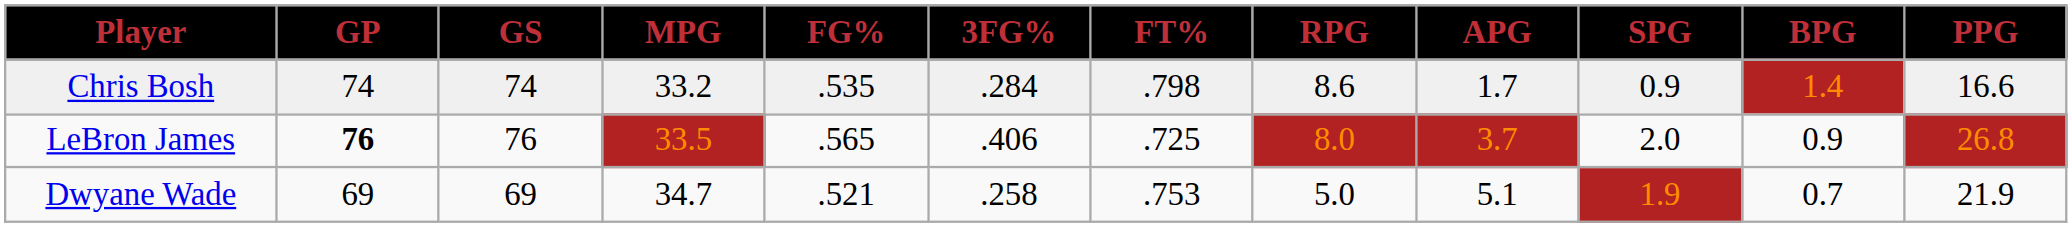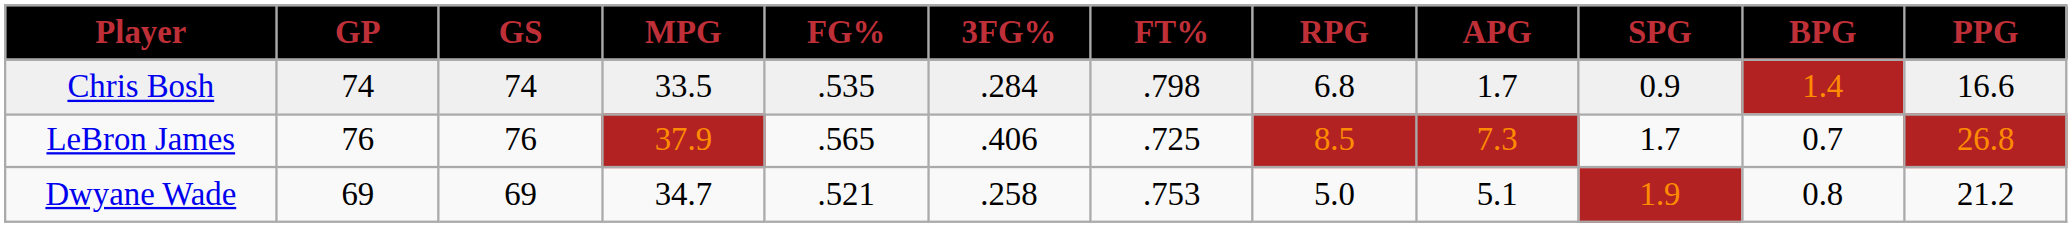 <table class="wikitable sortable" style="font-size:90%;">
 <tr>
 <th style="background:black; color:#bf2f38; width:10%;">Player</th>
 <th style="background:black; color:#bf2f38; width:6%;">GP</th>
 <th style="background:black; color:#bf2f38; width:6%;">GS</th>
 <th style="background:black; color:#bf2f38; width:6%;">MPG</th>
 <th style="background:black; color:#bf2f38; width:6%;">FG%</th>
 <th style="background:black; color:#bf2f38; width:6%;">3FG%</th>
 <th style="background:black; color:#bf2f38; width:6%;">FT%</th>
 <th style="background:black; color:#bf2f38; width:6%;">RPG</th>
 <th style="background:black; color:#bf2f38; width:6%;">APG</th>
 <th style="background:black; color:#bf2f38; width:6%;">SPG</th>
 <th style="background:black; color:#bf2f38; width:6%;">BPG</th>
 <th style="background:black; color:#bf2f38; width:6%;">PPG</th>
 </tr>
 <tr style="text-align:center; background:#f0f0f0;">
 <td><a href='#'>Chris Bosh</a></td>
 <td>74</td>
 <td>74</td>
-<td>33.2</td>
+<td>33.5</td>
 <td>.535</td>
 <td>.284</td>
 <td>.798</td>
-<td>8.6</td>
+<td>6.8</td>
 <td>1.7</td>
 <td>0.9</td>
 <td style="background:#B22222;color:#FF8C00;">1.4</td>
 <td>16.6</td>
 </tr>
 <tr style="text-align:center;" bgcolor="">
 <td><a href='#'>LeBron James</a></td>
-<td><strong>76</strong></td>
 <td>76</td>
-<td style="background:#B22222;color:#FF8C00;">33.5</td>
+<td>76</td>
+<td style="background:#B22222;color:#FF8C00;">37.9</td>
 <td>.565</td>
 <td>.406</td>
 <td>.725</td>
-<td style="background:#B22222;color:#FF8C00;">8.0</td>
-<td style="background:#B22222;color:#FF8C00;">3.7</td>
-<td>2.0</td>
-<td>0.9</td>
+<td style="background:#B22222;color:#FF8C00;">8.5</td>
+<td style="background:#B22222;color:#FF8C00;">7.3</td>
+<td>1.7</td>
+<td>0.7</td>
 <td style="background:#B22222;color:#FF8C00;">26.8</td>
 </tr>
 <tr style="text-align:center;" bgcolor="">
 <td><a href='#'>Dwyane Wade</a></td>
 <td>69</td>
 <td>69</td>
 <td>34.7</td>
 <td>.521</td>
 <td>.258</td>
 <td>.753</td>
 <td>5.0</td>
 <td>5.1</td>
 <td style="background:#B22222;color:#FF8C00;">1.9</td>
-<td>0.7</td>
-<td>21.9</td>
+<td>0.8</td>
+<td>21.2</td>
 </tr>
 </table>
